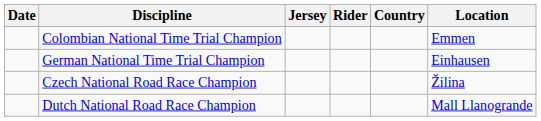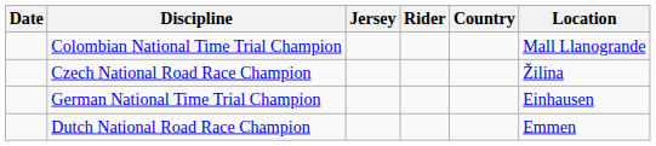 <table class="wikitable">
 <tr>
 <th>Date</th>
 <th>Discipline</th>
 <th>Jersey</th>
 <th>Rider</th>
 <th>Country</th>
 <th>Location</th>
 </tr>
 <tr>
 <td></td>
 <td><a href='#'>Colombian National Time Trial Champion</a></td>
 <td></td>
 <td></td>
 <td></td>
-<td><a href='#'>Emmen</a></td>
+<td><a href='#'>Mall Llanogrande</a></td>
+</tr>
+<tr>
+<td></td>
+<td><a href='#'>Czech National Road Race Champion</a></td>
+<td></td>
+<td></td>
+<td></td>
+<td><a href='#'>Žilina</a></td>
 </tr>
 <tr>
 <td></td>
 <td><a href='#'>German National Time Trial Champion</a></td>
 <td></td>
 <td></td>
 <td></td>
 <td><a href='#'>Einhausen</a></td>
 </tr>
 <tr>
 <td></td>
-<td><a href='#'>Czech National Road Race Champion</a></td>
-<td></td>
-<td></td>
-<td></td>
-<td><a href='#'>Žilina</a></td>
-</tr>
-<tr>
-<td></td>
 <td><a href='#'>Dutch National Road Race Champion</a></td>
 <td></td>
 <td></td>
 <td></td>
-<td><a href='#'>Mall Llanogrande</a></td>
+<td><a href='#'>Emmen</a></td>
 </tr>
 </table>
